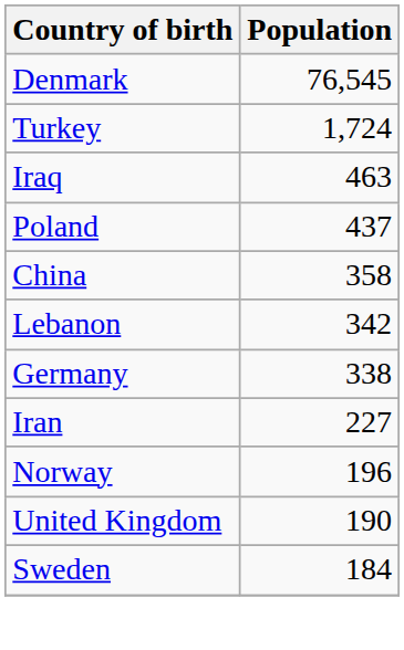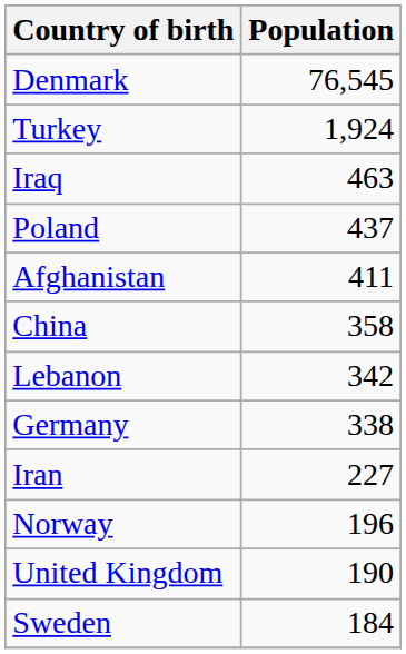 <table class="wikitable floatright">
 <tr>
 <th><strong>Country of birth</strong></th>
 <th><strong>Population</strong></th>
 </tr>
 <tr>
 <td> <a href='#'>Denmark</a></td>
 <td align="right">76,545</td>
 </tr>
 <tr>
 <td> <a href='#'>Turkey</a></td>
-<td align="right">1,724</td>
+<td align="right">1,924</td>
 </tr>
 <tr>
 <td> <a href='#'>Iraq</a></td>
 <td align="right">463</td>
 </tr>
 <tr>
 <td> <a href='#'>Poland</a></td>
 <td align="right">437</td>
+</tr>
+<tr>
+<td> <a href='#'>Afghanistan</a></td>
+<td align="right">411</td>
 </tr>
 <tr>
 <td> <a href='#'>China</a></td>
 <td align="right">358</td>
 </tr>
 <tr>
 <td> <a href='#'>Lebanon</a></td>
 <td align="right">342</td>
 </tr>
 <tr>
 <td> <a href='#'>Germany</a></td>
 <td align="right">338</td>
 </tr>
 <tr>
 <td> <a href='#'>Iran</a></td>
 <td align="right">227</td>
 </tr>
 <tr>
 <td> <a href='#'>Norway</a></td>
 <td align="right">196</td>
 </tr>
 <tr>
 <td> <a href='#'>United Kingdom</a></td>
 <td align="right">190</td>
 </tr>
 <tr>
 <td> <a href='#'>Sweden</a></td>
 <td align="right">184</td>
 </tr>
 <tr>
 </tr>
 </table>
